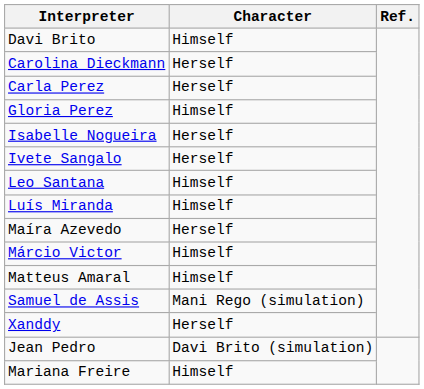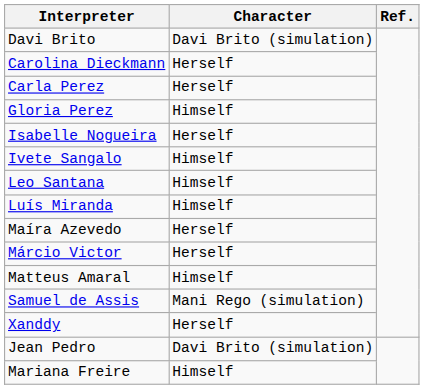 <table class="wikitable">
 <tr>
 <th>Interpreter</th>
 <th>Character</th>
 <th>Ref.</th>
 </tr>
 <tr>
 <td>Davi Brito</td>
-<td>Himself</td>
+<td>Davi Brito (simulation)</td>
 <td rowspan="13"></td>
 </tr>
 <tr>
 <td><a href='#'>Carolina Dieckmann</a></td>
 <td>Herself</td>
 </tr>
 <tr>
 <td><a href='#'>Carla Perez</a></td>
 <td>Herself</td>
 </tr>
 <tr>
 <td><a href='#'>Gloria Perez</a></td>
 <td>Himself</td>
 </tr>
 <tr>
 <td><a href='#'>Isabelle Nogueira</a></td>
 <td>Herself</td>
 </tr>
 <tr>
 <td><a href='#'>Ivete Sangalo</a></td>
-<td>Herself</td>
+<td>Himself</td>
 </tr>
 <tr>
 <td><a href='#'>Leo Santana</a></td>
 <td>Himself</td>
 </tr>
 <tr>
 <td><a href='#'>Luís Miranda</a></td>
 <td>Himself</td>
 </tr>
 <tr>
 <td>Maíra Azevedo</td>
 <td>Herself</td>
 </tr>
 <tr>
 <td><a href='#'>Márcio Victor</a></td>
-<td>Himself</td>
+<td>Herself</td>
 </tr>
 <tr>
 <td>Matteus Amaral</td>
 <td>Himself</td>
 </tr>
 <tr>
 <td><a href='#'>Samuel de Assis</a></td>
 <td>Mani Rego (simulation)</td>
 </tr>
 <tr>
 <td><a href='#'>Xanddy</a></td>
 <td>Herself</td>
 </tr>
 <tr>
 <td>Jean Pedro</td>
 <td>Davi Brito (simulation)</td>
 <td rowspan="2"></td>
 </tr>
 <tr>
 <td>Mariana Freire</td>
 <td>Himself</td>
 </tr>
 </table>
